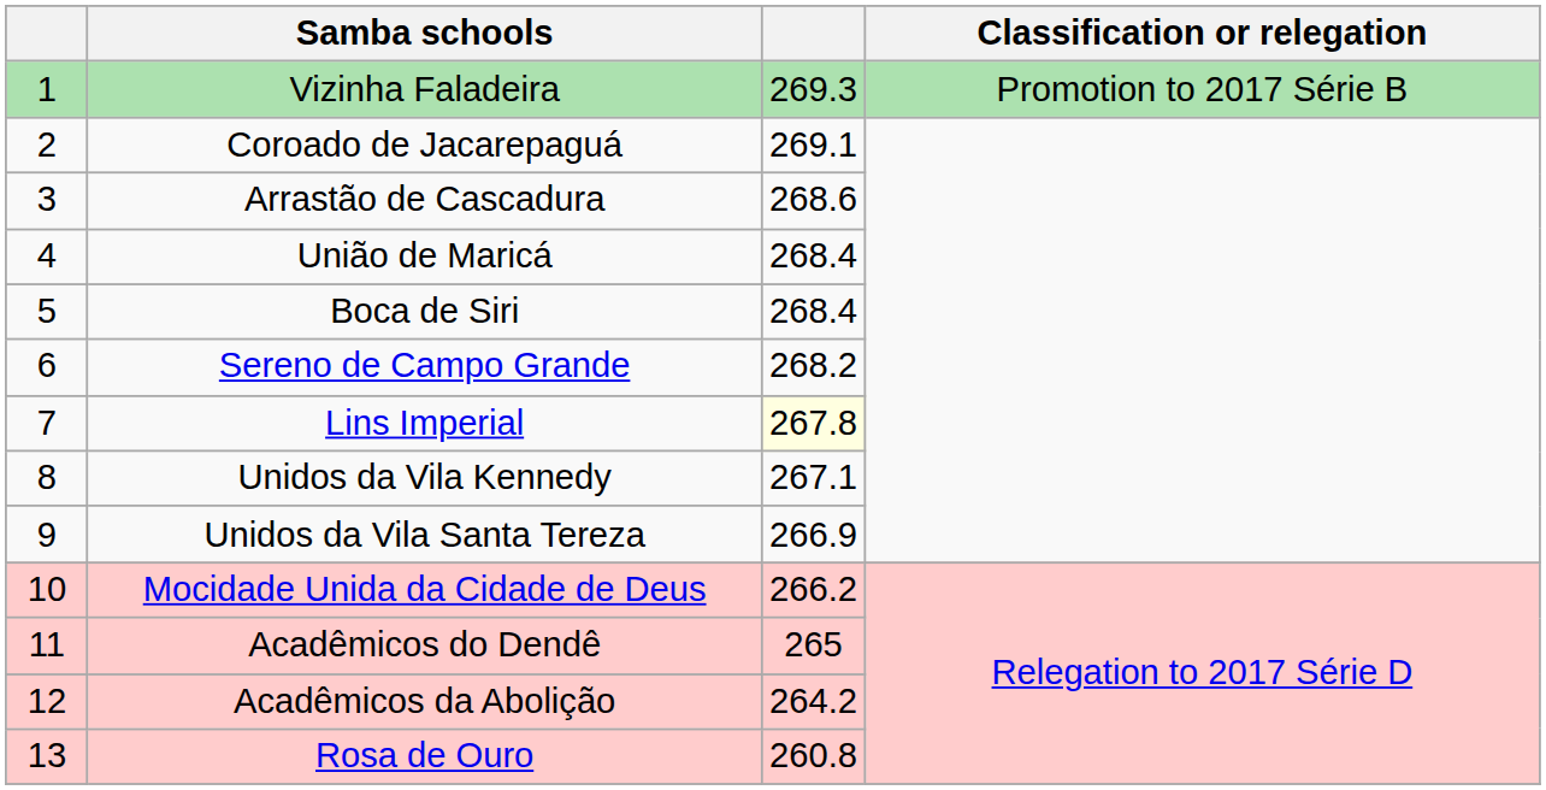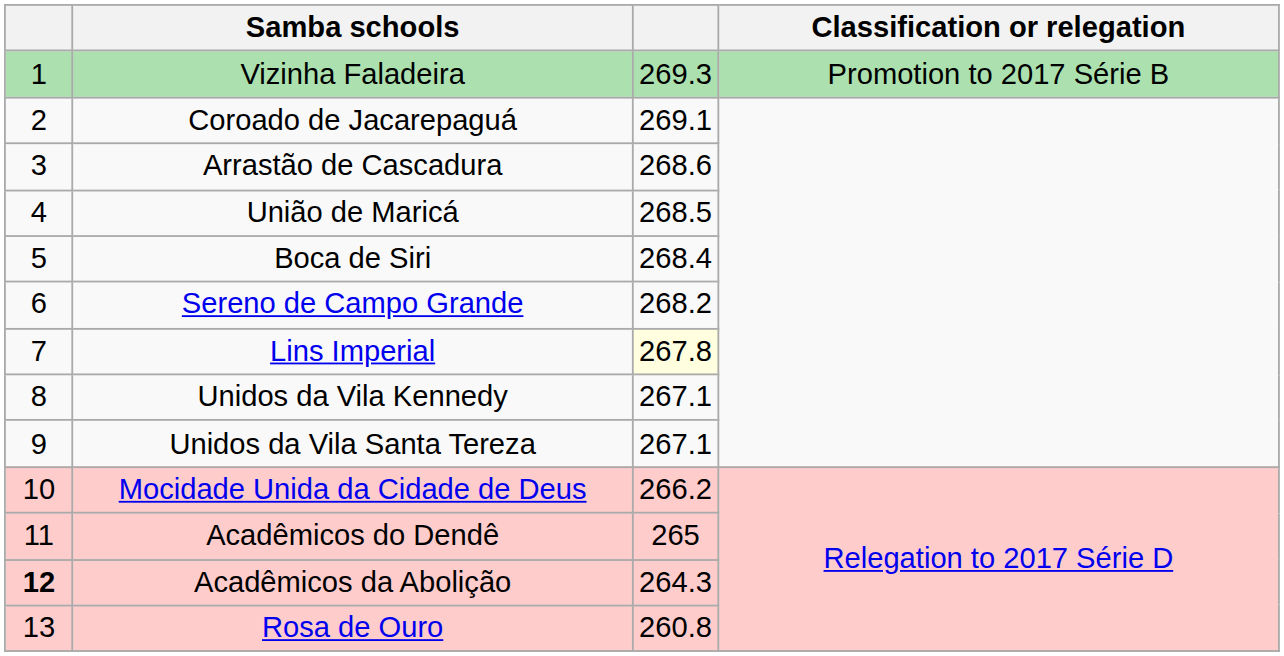 <table class="wikitable">
 <tr>
 <th width="30"></th>
 <th width="300">Samba schools</th>
 <th width="20"></th>
 <th width="300">Classification or relegation</th>
 </tr>
 <tr align="center">
 <td bgcolor=ACE1AF>1</td>
 <td bgcolor=ACE1AF>Vizinha Faladeira</td>
 <td bgcolor=ACE1AF>269.3</td>
 <td bgcolor=ACE1AF><span>Promotion to 2017 Série B</span></td>
 </tr>
 <tr align="center">
 <td>2</td>
 <td>Coroado de Jacarepaguá</td>
 <td>269.1</td>
 <td rowspan="8"></td>
 </tr>
 <tr align="center">
 <td>3</td>
 <td>Arrastão de Cascadura</td>
 <td>268.6</td>
 </tr>
 <tr align="center">
 <td>4</td>
 <td>União de Maricá</td>
-<td>268.4</td>
+<td>268.5</td>
 </tr>
 <tr align="center">
 <td>5</td>
 <td>Boca de Siri</td>
 <td>268.4</td>
 </tr>
 <tr align="center">
 <td>6</td>
 <td><a href='#'>Sereno de Campo Grande</a></td>
 <td>268.2</td>
 </tr>
 <tr align="center">
 <td>7</td>
 <td><a href='#'>Lins Imperial</a></td>
 <td style="background: lightyellow;">267.8</td>
 </tr>
 <tr align="center">
 <td>8</td>
 <td>Unidos da Vila Kennedy</td>
 <td>267.1</td>
 </tr>
 <tr align="center">
 <td>9</td>
 <td>Unidos da Vila Santa Tereza</td>
-<td>266.9</td>
+<td>267.1</td>
 </tr>
 <tr align="center">
 <td bgcolor=FFCCCC>10</td>
 <td bgcolor=FFCCCC><a href='#'>Mocidade Unida da Cidade de Deus</a></td>
 <td bgcolor="FFCCCC">266.2</td>
 <td rowspan="4" bgcolor=FFCCCC><a href='#'><span>Relegation to 2017 Série D</span></a></td>
 </tr>
 <tr align="center">
 <td bgcolor=FFCCCC>11</td>
 <td bgcolor=FFCCCC>Acadêmicos do Dendê</td>
 <td bgcolor="FFCCCC">265</td>
 </tr>
 <tr align="center">
-<td bgcolor=FFCCCC>12</td>
+<td bgcolor=FFCCCC><strong>12</strong></td>
 <td bgcolor=FFCCCC>Acadêmicos da Abolição</td>
-<td bgcolor="FFCCCC">264.2</td>
+<td bgcolor="FFCCCC">264.3</td>
 </tr>
 <tr align="center">
 <td bgcolor=FFCCCC>13</td>
 <td bgcolor=FFCCCC><a href='#'>Rosa de Ouro</a></td>
 <td bgcolor="FFCCCC">260.8</td>
 </tr>
 </table>
